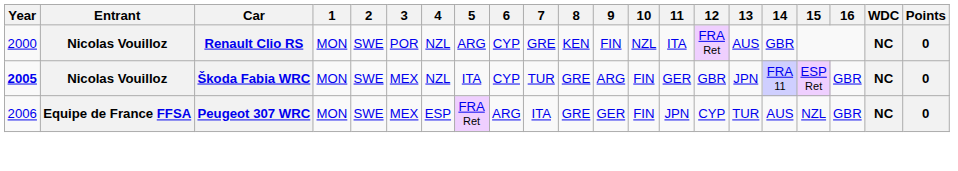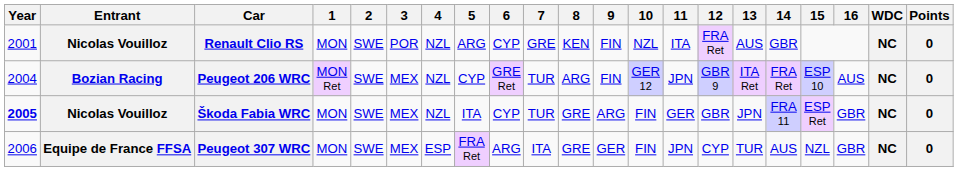 <table class="wikitable" border="1" style="text-align:center; font-size:85%;">
 <tr>
 <th>Year</th>
 <th>Entrant</th>
 <th>Car</th>
 <th>1</th>
 <th>2</th>
 <th>3</th>
 <th>4</th>
 <th>5</th>
 <th>6</th>
 <th>7</th>
 <th>8</th>
 <th>9</th>
 <th>10</th>
 <th>11</th>
 <th>12</th>
 <th>13</th>
 <th>14</th>
 <th>15</th>
 <th>16</th>
 <th>WDC</th>
 <th>Points</th>
 </tr>
 <tr>
-<td><a href='#'>2000</a></td>
+<td><a href='#'>2001</a></td>
 <th nowrap>Nicolas Vouilloz</th>
 <th nowrap><a href='#'>Renault Clio RS</a></th>
 <td><a href='#'>MON</a></td>
 <td><a href='#'>SWE</a></td>
 <td><a href='#'>POR</a></td>
 <td><a href='#'>NZL</a></td>
 <td><a href='#'>ARG</a></td>
 <td><a href='#'>CYP</a></td>
 <td><a href='#'>GRE</a></td>
 <td><a href='#'>KEN</a></td>
 <td><a href='#'>FIN</a></td>
 <td><a href='#'>NZL</a></td>
 <td><a href='#'>ITA</a></td>
 <td style="background:#EFCFFF;"><a href='#'>FRA</a><br><small>Ret</small></td>
 <td><a href='#'>AUS</a></td>
 <td><a href='#'>GBR</a></td>
 <td colspan=2></td>
+<th>NC</th>
+<th>0</th>
+</tr>
+<tr>
+<td><a href='#'>2004</a></td>
+<th nowrap><a href='#'>Bozian Racing</a></th>
+<th nowrap><a href='#'>Peugeot 206 WRC</a></th>
+<td style="background:#EFCFFF;"><a href='#'>MON</a><br><small>Ret</small></td>
+<td><a href='#'>SWE</a></td>
+<td><a href='#'>MEX</a></td>
+<td><a href='#'>NZL</a></td>
+<td><a href='#'>CYP</a></td>
+<td style="background:#EFCFFF;"><a href='#'>GRE</a><br><small>Ret</small></td>
+<td><a href='#'>TUR</a></td>
+<td><a href='#'>ARG</a></td>
+<td><a href='#'>FIN</a></td>
+<td style="background:#CFCFFF;"><a href='#'>GER</a><br><small>12</small></td>
+<td><a href='#'>JPN</a></td>
+<td style="background:#CFCFFF;"><a href='#'>GBR</a><br><small>9</small></td>
+<td style="background:#EFCFFF;"><a href='#'>ITA</a><br><small>Ret</small></td>
+<td style="background:#EFCFFF;"><a href='#'>FRA</a><br><small>Ret</small></td>
+<td style="background:#CFCFFF;"><a href='#'>ESP</a><br><small>10</small></td>
+<td><a href='#'>AUS</a></td>
 <th>NC</th>
 <th>0</th>
 </tr>
 <tr>
 <td><strong><a href='#'>2005</a></strong></td>
 <th nowrap>Nicolas Vouilloz</th>
 <th nowrap><a href='#'>Škoda Fabia WRC</a></th>
 <td><a href='#'>MON</a></td>
 <td><a href='#'>SWE</a></td>
 <td><a href='#'>MEX</a></td>
 <td><a href='#'>NZL</a></td>
 <td><a href='#'>ITA</a></td>
 <td><a href='#'>CYP</a></td>
 <td><a href='#'>TUR</a></td>
 <td><a href='#'>GRE</a></td>
 <td><a href='#'>ARG</a></td>
 <td><a href='#'>FIN</a></td>
 <td><a href='#'>GER</a></td>
 <td><a href='#'>GBR</a></td>
 <td><a href='#'>JPN</a></td>
 <td style="background:#CFCFFF;"><a href='#'>FRA</a><br><small>11</small></td>
 <td style="background:#EFCFFF;"><a href='#'>ESP</a><br><small>Ret</small></td>
 <td><a href='#'>GBR</a></td>
 <th>NC</th>
 <th>0</th>
 </tr>
 <tr>
 <td><a href='#'>2006</a></td>
 <th nowrap>Equipe de France <a href='#'>FFSA</a></th>
 <th nowrap><a href='#'>Peugeot 307 WRC</a></th>
 <td><a href='#'>MON</a></td>
 <td><a href='#'>SWE</a></td>
 <td><a href='#'>MEX</a></td>
 <td><a href='#'>ESP</a></td>
 <td style="background:#EFCFFF;"><a href='#'>FRA</a><br><small>Ret</small></td>
 <td><a href='#'>ARG</a></td>
 <td><a href='#'>ITA</a></td>
 <td><a href='#'>GRE</a></td>
 <td><a href='#'>GER</a></td>
 <td><a href='#'>FIN</a></td>
 <td><a href='#'>JPN</a></td>
 <td><a href='#'>CYP</a></td>
 <td><a href='#'>TUR</a></td>
 <td><a href='#'>AUS</a></td>
 <td><a href='#'>NZL</a></td>
 <td><a href='#'>GBR</a></td>
 <th>NC</th>
 <th>0</th>
 </tr>
 </table>
